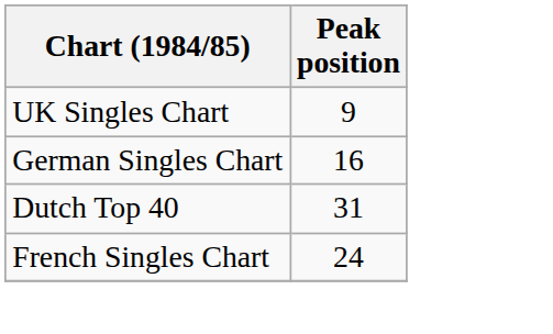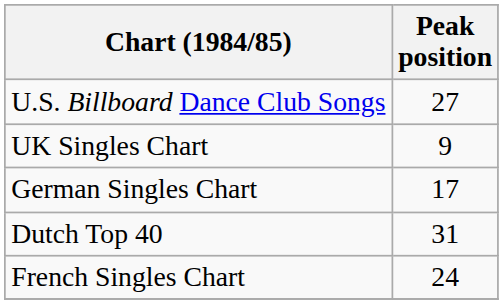 <table class="wikitable">
 <tr>
 <th align="center">Chart (1984/85)</th>
 <th align="center">Peak<br>position</th>
+</tr>
+<tr>
+<td align="left">U.S. <em>Billboard</em> <a href='#'>Dance Club Songs</a></td>
+<td align="center">27</td>
 </tr>
 <tr>
 <td align="left">UK Singles Chart</td>
 <td align="center">9</td>
 </tr>
 <tr>
 <td align="left">German Singles Chart</td>
-<td align="center">16</td>
+<td align="center">17</td>
 </tr>
 <tr>
 <td align="left">Dutch Top 40</td>
 <td align="center">31</td>
 </tr>
 <tr>
 <td align="left">French Singles Chart</td>
 <td align="center">24</td>
 </tr>
 <tr>
 </tr>
 </table>
